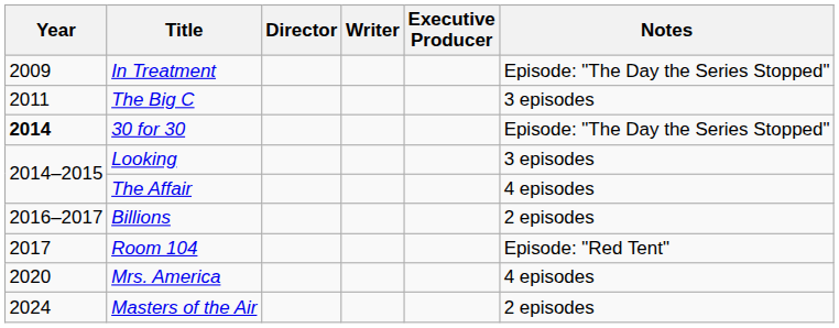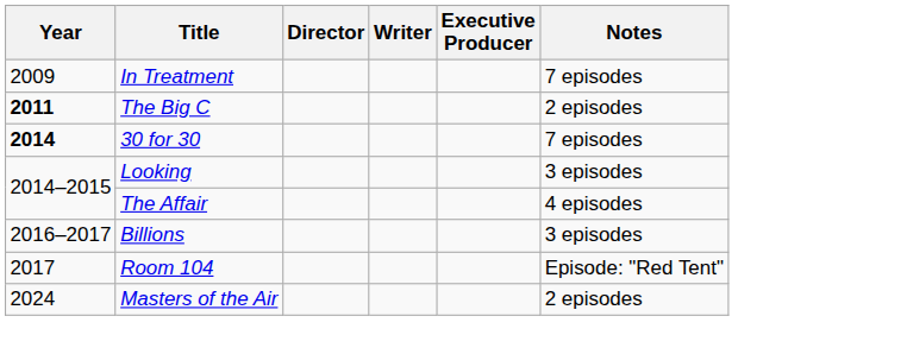 <table class="wikitable">
 <tr>
 <th>Year</th>
 <th>Title</th>
 <th>Director</th>
 <th>Writer</th>
 <th>Executive<br>Producer</th>
 <th>Notes</th>
 </tr>
 <tr>
 <td>2009</td>
 <td><em><a href='#'>In Treatment</a></em></td>
 <td></td>
 <td></td>
 <td></td>
-<td>Episode: "The Day the Series Stopped"</td>
+<td>7 episodes</td>
 </tr>
 <tr>
-<td>2011</td>
+<td><strong>2011</strong></td>
 <td><em><a href='#'>The Big C</a></em></td>
 <td></td>
 <td></td>
 <td></td>
-<td>3 episodes </td>
+<td>2 episodes</td>
 </tr>
 <tr>
 <td><strong>2014</strong></td>
 <td><em><a href='#'>30 for 30</a></em></td>
 <td></td>
 <td></td>
 <td></td>
-<td>Episode: "The Day the Series Stopped"</td>
+<td>7 episodes</td>
 </tr>
 <tr>
 <td rowspan="2">2014–2015</td>
 <td><em><a href='#'>Looking</a></em></td>
 <td></td>
 <td></td>
 <td></td>
 <td>3 episodes</td>
 </tr>
 <tr>
 <td><em><a href='#'>The Affair</a></em></td>
 <td></td>
 <td></td>
 <td></td>
 <td>4 episodes  </td>
 </tr>
 <tr>
 <td>2016–2017</td>
 <td><em><a href='#'>Billions</a></em></td>
 <td></td>
 <td></td>
 <td></td>
-<td>2 episodes</td>
+<td>3 episodes </td>
 </tr>
 <tr>
 <td>2017</td>
 <td><em><a href='#'>Room 104</a></em></td>
 <td></td>
 <td></td>
 <td></td>
 <td>Episode: "Red Tent"</td>
 </tr>
 <tr>
-<td>2020</td>
-<td><em><a href='#'>Mrs. America</a></em></td>
-<td></td>
-<td></td>
-<td></td>
-<td>4 episodes </td>
-</tr>
-<tr>
 <td>2024</td>
 <td><em><a href='#'>Masters of the Air</a></em></td>
 <td></td>
 <td></td>
 <td></td>
 <td>2 episodes</td>
 </tr>
 </table>
